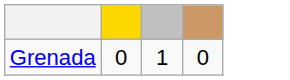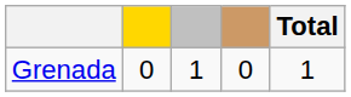 <table class="wikitable">
 <tr>
 <th></th>
 <th style="background-color:gold">        </th>
 <th style="background-color:silver">      </th>
 <th style="background-color:#CC9966">      </th>
+<th>Total</th>
 </tr>
 <tr align="center">
 <td> <a href='#'>Grenada</a></td>
 <td>0</td>
 <td>1</td>
 <td>0</td>
+<td>1</td>
 </tr>
 </table>
